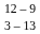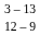 <table style="text-align:center">
 <tr>
 <th width=200></th>
 <th width=100></th>
 <th width=200></th>
 </tr>
 <tr>
+<td align=right></td>
+<td>3 – 13</td>
+<td align=left><strong></strong></td>
+</tr>
+<tr>
 <td align=right><strong></strong></td>
 <td>12 – 9</td>
 <td align=left></td>
 </tr>
-<tr>
-<td align=right></td>
-<td>3 – 13</td>
-<td align=left><strong></strong></td>
-</tr>
 </table>
